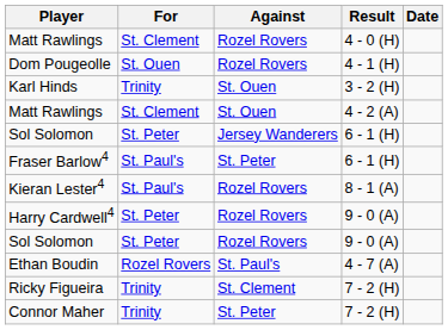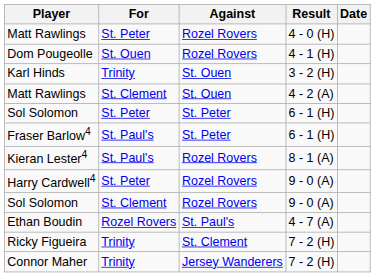 <table class="wikitable">
 <tr>
 <th>Player</th>
 <th>For</th>
 <th>Against</th>
 <th style="text-align:center">Result</th>
 <th>Date</th>
 </tr>
 <tr>
 <td> Matt Rawlings</td>
-<td><a href='#'>St. Clement</a></td>
+<td><a href='#'>St. Peter</a></td>
 <td><a href='#'>Rozel Rovers</a></td>
 <td>4 - 0 (H)</td>
 <td></td>
 </tr>
 <tr>
 <td> Dom Pougeolle</td>
 <td><a href='#'>St. Ouen</a></td>
 <td><a href='#'>Rozel Rovers</a></td>
 <td>4 - 1 (H)</td>
 <td></td>
 </tr>
 <tr>
 <td> Karl Hinds</td>
 <td><a href='#'>Trinity</a></td>
 <td><a href='#'>St. Ouen</a></td>
 <td>3 - 2 (H)</td>
 <td></td>
 </tr>
 <tr>
 <td> Matt Rawlings</td>
 <td><a href='#'>St. Clement</a></td>
 <td><a href='#'>St. Ouen</a></td>
 <td>4 - 2 (A)</td>
 <td></td>
 </tr>
 <tr>
 <td> Sol Solomon</td>
 <td><a href='#'>St. Peter</a></td>
-<td><a href='#'>Jersey Wanderers</a></td>
+<td><a href='#'>St. Peter</a></td>
 <td>6 - 1 (H)</td>
 <td></td>
 </tr>
 <tr>
 <td> Fraser Barlow<sup>4</sup></td>
 <td><a href='#'>St. Paul's</a></td>
 <td><a href='#'>St. Peter</a></td>
 <td>6 - 1 (H)</td>
 <td></td>
 </tr>
 <tr>
 <td> Kieran Lester<sup>4</sup></td>
 <td><a href='#'>St. Paul's</a></td>
 <td><a href='#'>Rozel Rovers</a></td>
 <td>8 - 1 (A)</td>
 <td></td>
 </tr>
 <tr>
 <td> Harry Cardwell<sup>4</sup></td>
 <td><a href='#'>St. Peter</a></td>
 <td><a href='#'>Rozel Rovers</a></td>
 <td>9 - 0 (A)</td>
 <td></td>
 </tr>
 <tr>
 <td> Sol Solomon</td>
-<td><a href='#'>St. Peter</a></td>
+<td><a href='#'>St. Clement</a></td>
 <td><a href='#'>Rozel Rovers</a></td>
 <td>9 - 0 (A)</td>
 <td></td>
 </tr>
 <tr>
 <td> Ethan Boudin</td>
 <td><a href='#'>Rozel Rovers</a></td>
 <td><a href='#'>St. Paul's</a></td>
 <td>4 - 7 (A)</td>
 <td></td>
 </tr>
 <tr>
 <td> Ricky Figueira</td>
 <td><a href='#'>Trinity</a></td>
 <td><a href='#'>St. Clement</a></td>
 <td>7 - 2 (H)</td>
 <td></td>
 </tr>
 <tr>
 <td> Connor Maher</td>
 <td><a href='#'>Trinity</a></td>
-<td><a href='#'>St. Peter</a></td>
+<td><a href='#'>Jersey Wanderers</a></td>
 <td>7 - 2 (H)</td>
 <td></td>
 </tr>
 </table>
